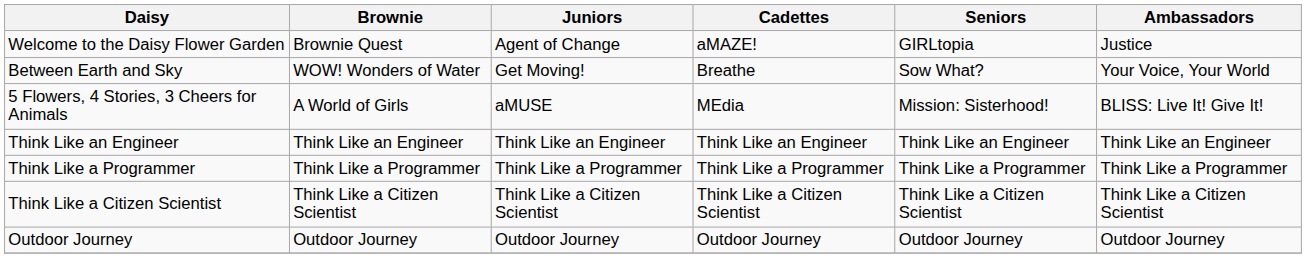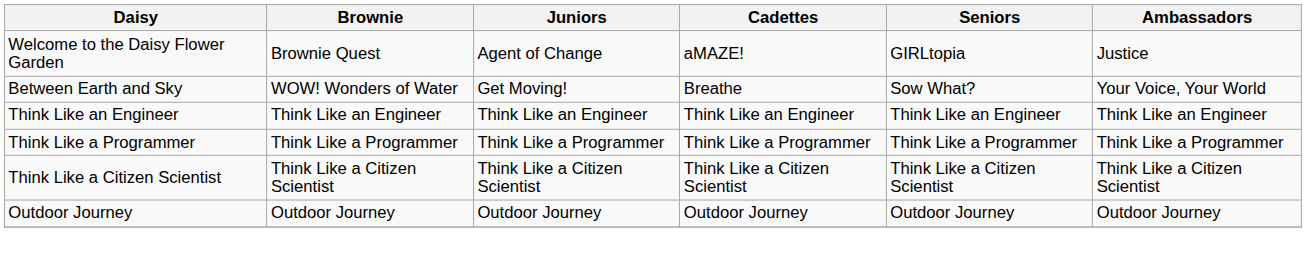 <table class = "wikitable sortable">
 <tr>
 <th>Daisy</th>
 <th>Brownie</th>
 <th>Juniors</th>
 <th>Cadettes</th>
 <th>Seniors</th>
 <th>Ambassadors</th>
 </tr>
 <tr>
 <td>Welcome to the Daisy Flower Garden</td>
 <td>Brownie Quest</td>
 <td>Agent of Change</td>
 <td>aMAZE!</td>
 <td>GIRLtopia</td>
 <td>Justice</td>
 </tr>
 <tr>
 <td>Between Earth and Sky</td>
 <td>WOW! Wonders of Water</td>
 <td>Get Moving!</td>
 <td>Breathe</td>
 <td>Sow What?</td>
 <td>Your Voice, Your World</td>
-</tr>
-<tr>
-<td>5 Flowers, 4 Stories, 3 Cheers for Animals</td>
-<td>A World of Girls</td>
-<td>aMUSE</td>
-<td>MEdia</td>
-<td>Mission: Sisterhood!</td>
-<td>BLISS: Live It! Give It!</td>
 </tr>
 <tr>
 <td>Think Like an Engineer</td>
 <td>Think Like an Engineer</td>
 <td>Think Like an Engineer</td>
 <td>Think Like an Engineer</td>
 <td>Think Like an Engineer</td>
 <td>Think Like an Engineer</td>
 </tr>
 <tr>
 <td>Think Like a Programmer</td>
 <td>Think Like a Programmer</td>
 <td>Think Like a Programmer</td>
 <td>Think Like a Programmer</td>
 <td>Think Like a Programmer</td>
 <td>Think Like a Programmer</td>
 </tr>
 <tr>
 <td>Think Like a Citizen Scientist</td>
 <td>Think Like a Citizen Scientist</td>
 <td>Think Like a Citizen Scientist</td>
 <td>Think Like a Citizen Scientist</td>
 <td>Think Like a Citizen Scientist</td>
 <td>Think Like a Citizen Scientist</td>
 </tr>
 <tr>
 <td>Outdoor Journey</td>
 <td>Outdoor Journey</td>
 <td>Outdoor Journey</td>
 <td>Outdoor Journey</td>
 <td>Outdoor Journey</td>
 <td>Outdoor Journey</td>
 </tr>
 <tr>
 </tr>
 </table>
